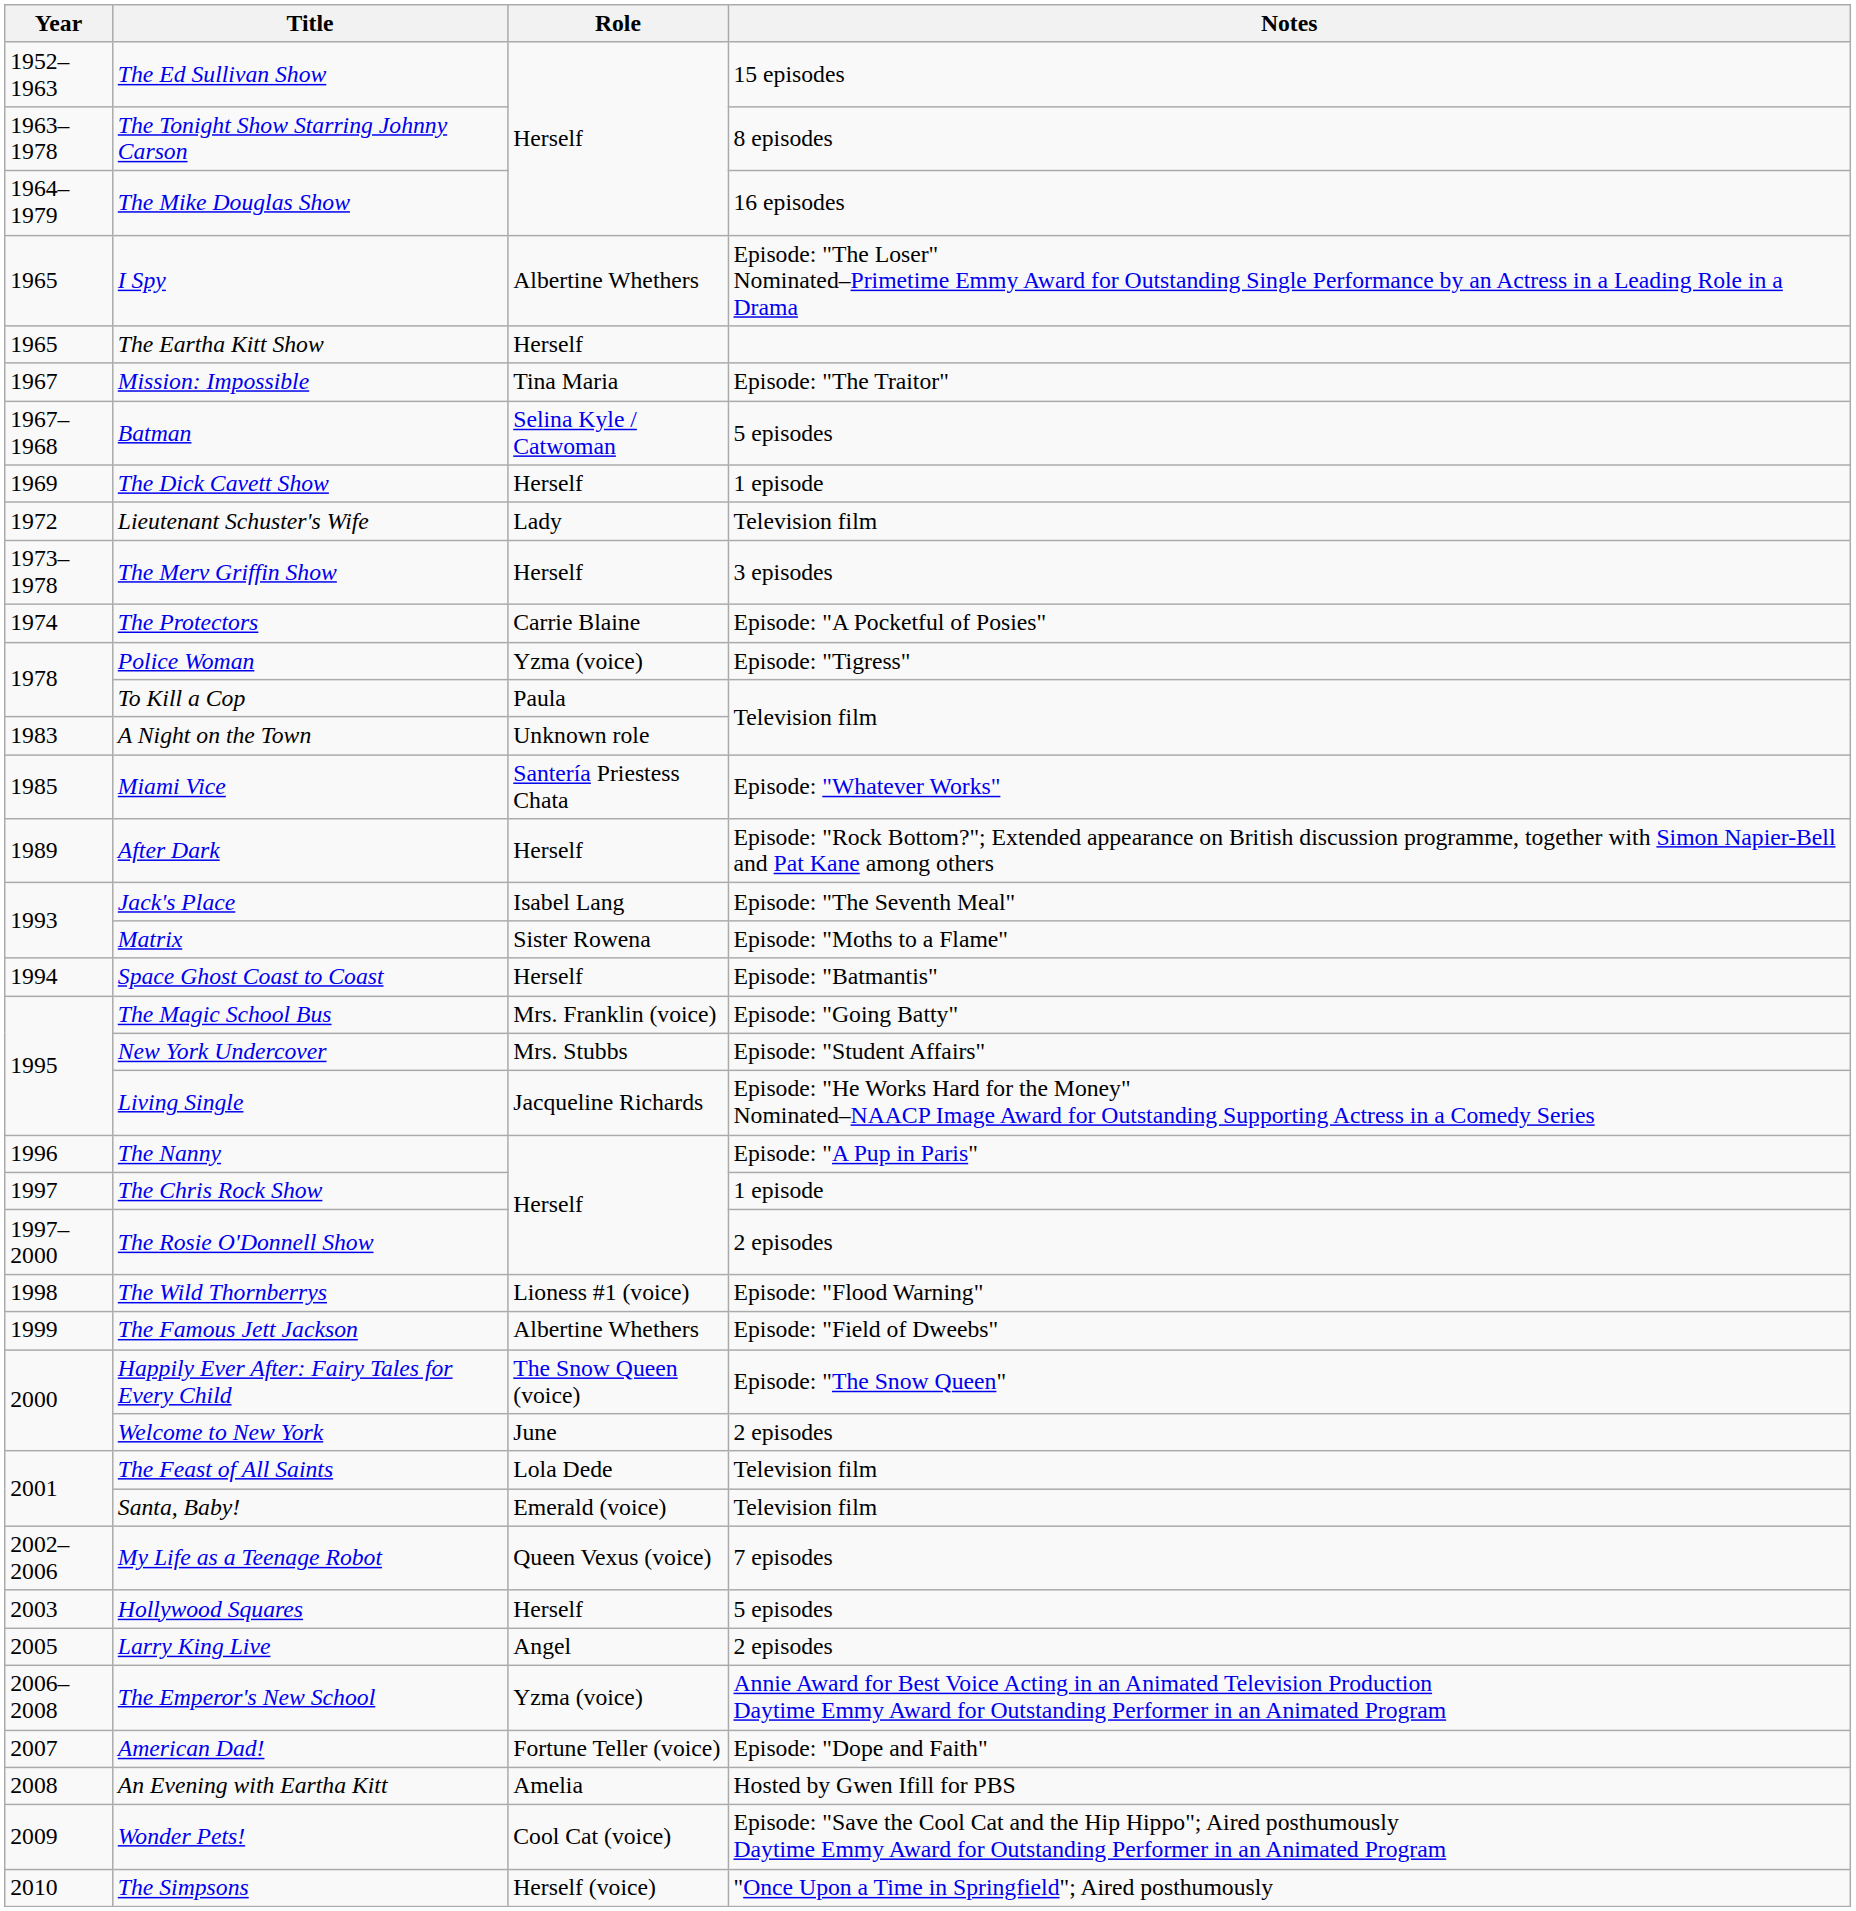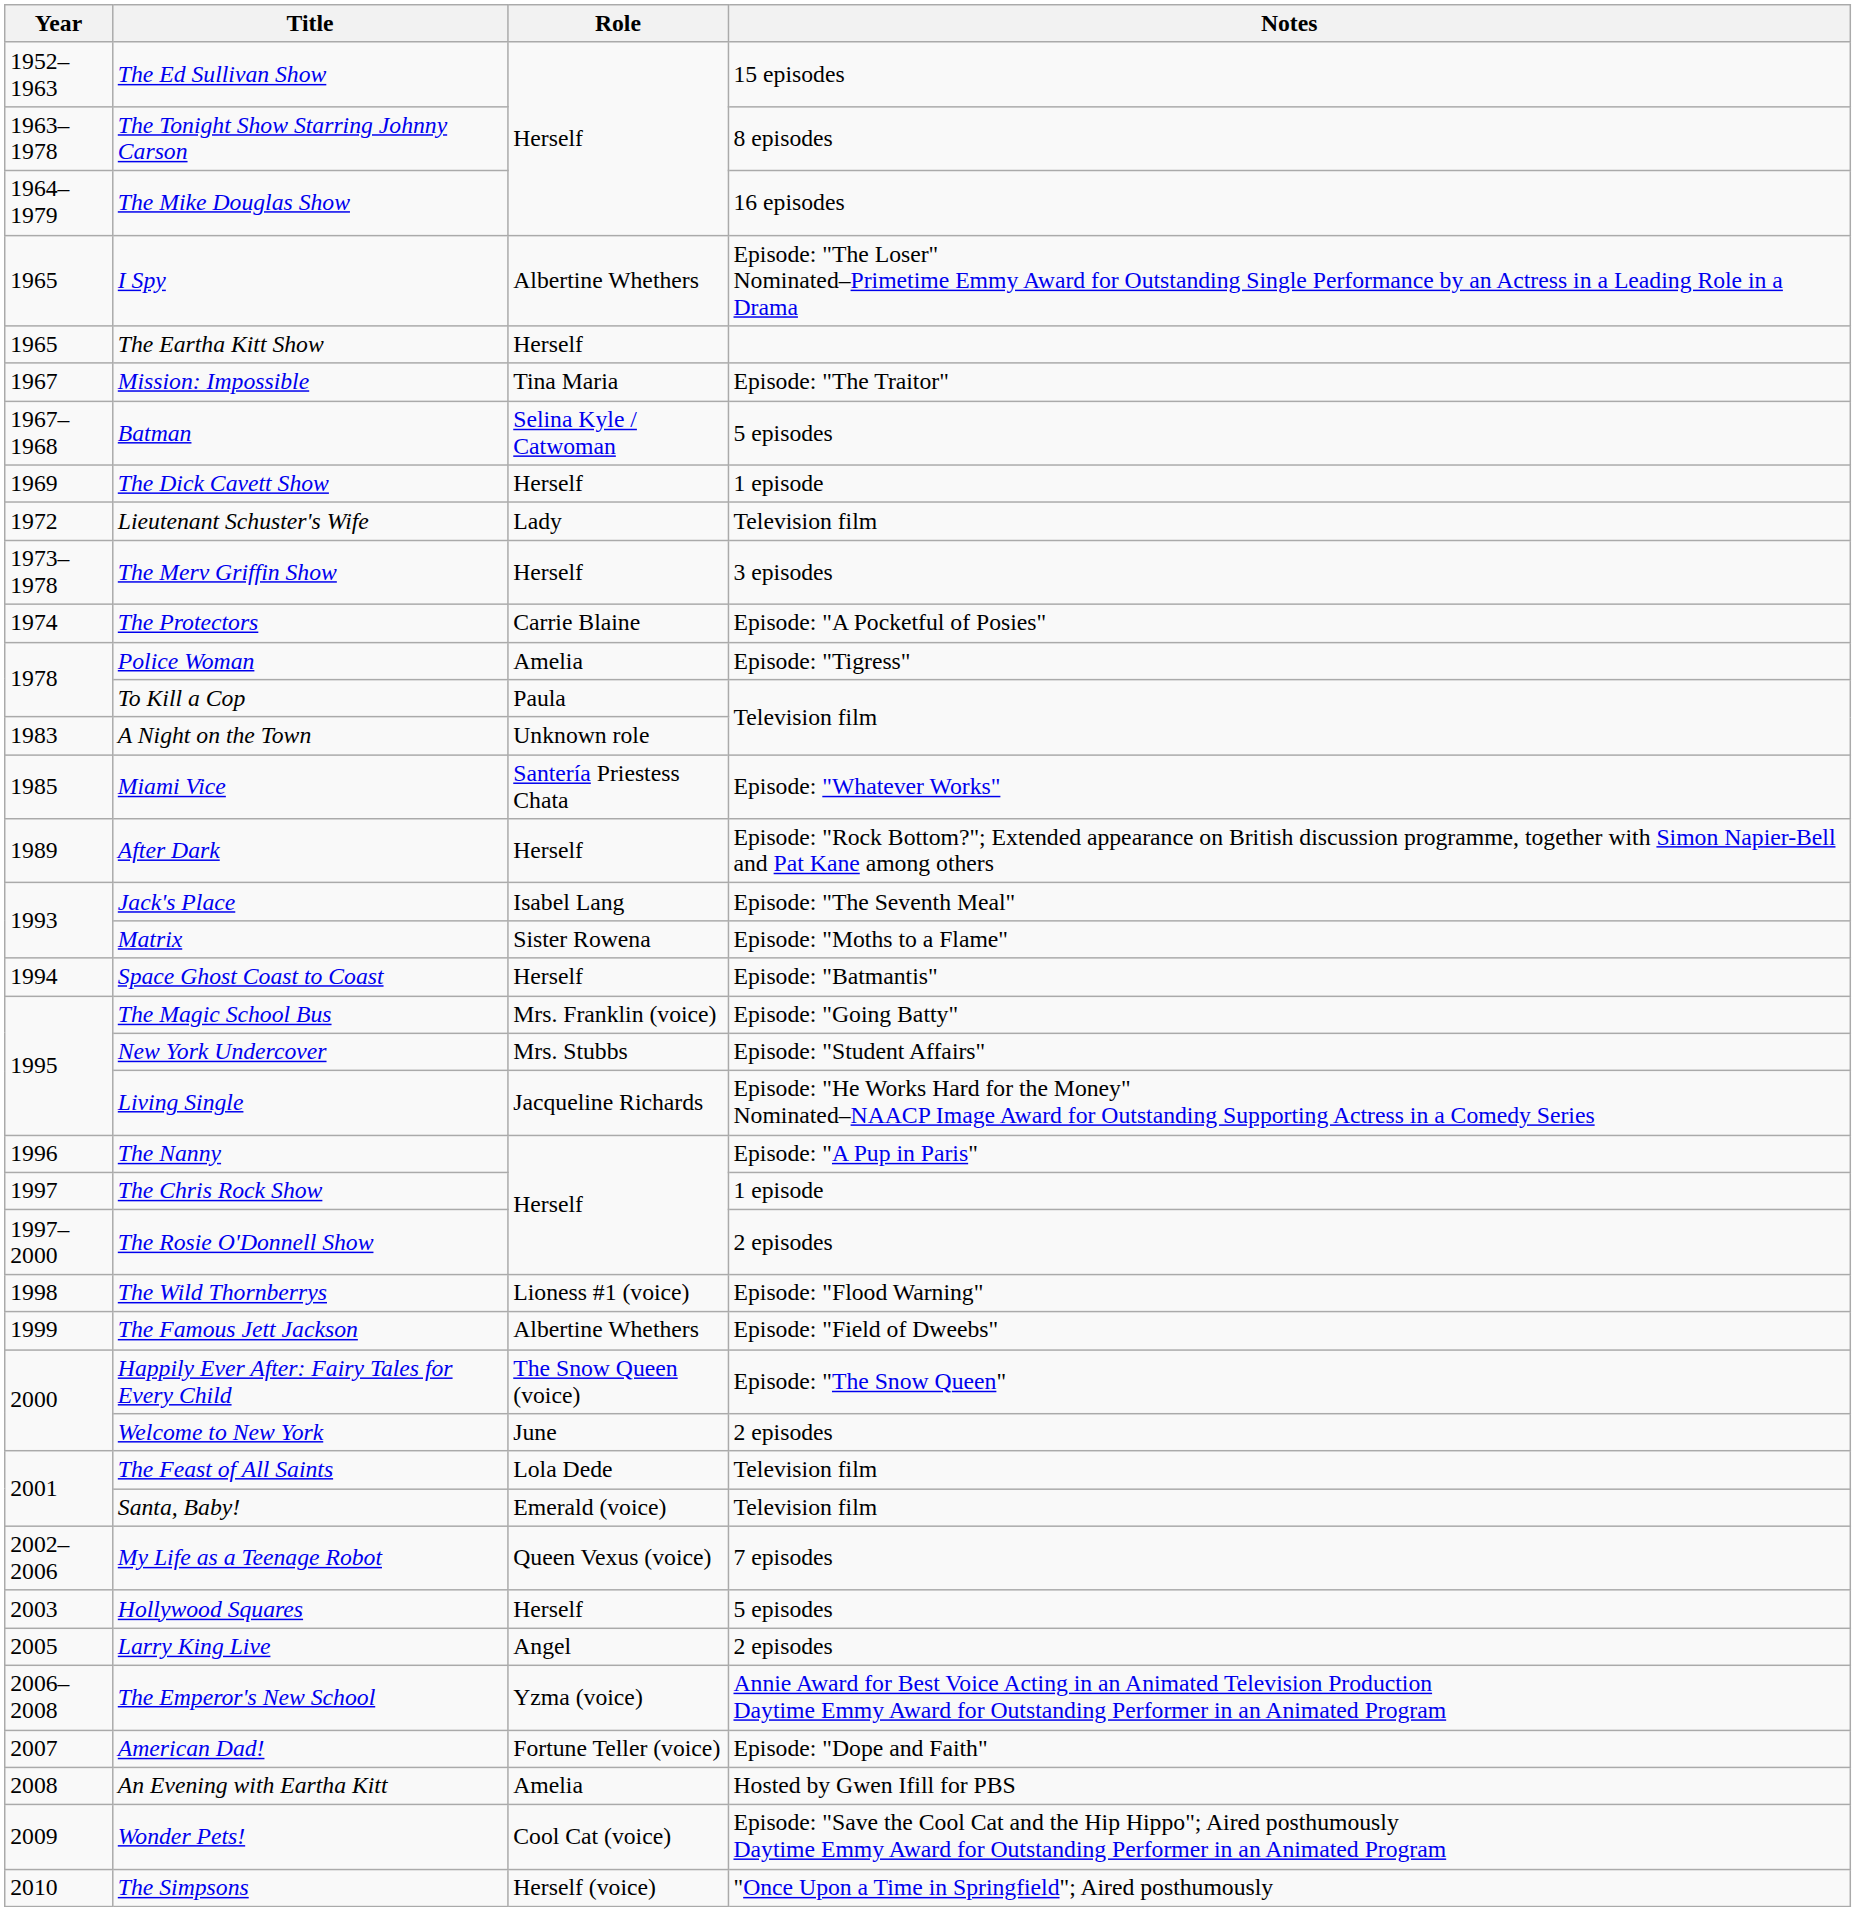 <table class="wikitable sortable">
 <tr>
 <th>Year</th>
 <th>Title</th>
 <th>Role</th>
 <th>Notes</th>
 </tr>
 <tr>
 <td>1952–1963</td>
 <td><em><a href='#'>The Ed Sullivan Show</a></em></td>
 <td rowspan="3">Herself</td>
 <td>15 episodes</td>
 </tr>
 <tr>
 <td>1963–1978</td>
 <td><em><a href='#'>The Tonight Show Starring Johnny Carson</a></em></td>
 <td>8 episodes</td>
 </tr>
 <tr>
 <td>1964–1979</td>
 <td><em><a href='#'>The Mike Douglas Show</a></em></td>
 <td>16 episodes</td>
 </tr>
 <tr>
 <td>1965</td>
 <td><em><a href='#'>I Spy</a></em></td>
 <td>Albertine Whethers</td>
 <td>Episode: "The Loser" <br> Nominated–<a href='#'>Primetime Emmy Award for Outstanding Single Performance by an Actress in a Leading Role in a Drama</a></td>
 </tr>
 <tr>
 <td>1965</td>
 <td><em>The Eartha Kitt Show</em></td>
 <td>Herself</td>
 <td></td>
 </tr>
 <tr>
 <td>1967</td>
 <td><em><a href='#'>Mission: Impossible</a></em></td>
 <td>Tina Maria</td>
 <td>Episode: "The Traitor"</td>
 </tr>
 <tr>
 <td>1967–1968</td>
 <td><em><a href='#'>Batman</a></em></td>
 <td><a href='#'>Selina Kyle / Catwoman</a></td>
 <td>5 episodes</td>
 </tr>
 <tr>
 <td>1969</td>
 <td><em><a href='#'>The Dick Cavett Show</a></em></td>
 <td>Herself</td>
 <td>1 episode</td>
 </tr>
 <tr>
 <td>1972</td>
 <td><em>Lieutenant Schuster's Wife</em></td>
 <td>Lady</td>
 <td>Television film</td>
 </tr>
 <tr>
 <td>1973–1978</td>
 <td><em><a href='#'>The Merv Griffin Show</a></em></td>
 <td>Herself</td>
 <td>3 episodes</td>
 </tr>
 <tr>
 <td>1974</td>
 <td><em><a href='#'>The Protectors</a></em></td>
 <td>Carrie Blaine</td>
 <td>Episode: "A Pocketful of Posies"</td>
 </tr>
 <tr>
 <td rowspan="2">1978</td>
 <td><em><a href='#'>Police Woman</a></em></td>
-<td>Yzma (voice)</td>
+<td>Amelia</td>
 <td>Episode: "Tigress"</td>
 </tr>
 <tr>
 <td><em>To Kill a Cop</em></td>
 <td>Paula</td>
 <td rowspan="2">Television film</td>
 </tr>
 <tr>
 <td>1983</td>
 <td><em>A Night on the Town</em></td>
 <td>Unknown role</td>
 </tr>
 <tr>
 <td>1985</td>
 <td><em><a href='#'>Miami Vice</a></em></td>
 <td><a href='#'>Santería</a> Priestess Chata</td>
 <td>Episode: <a href='#'>"Whatever Works"</a></td>
 </tr>
 <tr>
 <td>1989</td>
 <td><em><a href='#'>After Dark</a></em></td>
 <td>Herself</td>
 <td>Episode: "Rock Bottom?"; Extended appearance on British discussion programme, together with <a href='#'>Simon Napier-Bell</a> and <a href='#'>Pat Kane</a> among others</td>
 </tr>
 <tr>
 <td rowspan="2">1993</td>
 <td><em><a href='#'>Jack's Place</a></em></td>
 <td>Isabel Lang</td>
 <td>Episode: "The Seventh Meal"</td>
 </tr>
 <tr>
 <td><em><a href='#'>Matrix</a></em></td>
 <td>Sister Rowena</td>
 <td>Episode: "Moths to a Flame"</td>
 </tr>
 <tr>
 <td>1994</td>
 <td><em><a href='#'>Space Ghost Coast to Coast</a></em></td>
 <td>Herself</td>
 <td>Episode: "Batmantis"</td>
 </tr>
 <tr>
 <td rowspan="3">1995</td>
 <td><em><a href='#'>The Magic School Bus</a></em></td>
 <td>Mrs. Franklin (voice)</td>
 <td>Episode: "Going Batty"</td>
 </tr>
 <tr>
 <td><em><a href='#'>New York Undercover</a></em></td>
 <td>Mrs. Stubbs</td>
 <td>Episode: "Student Affairs"</td>
 </tr>
 <tr>
 <td><em><a href='#'>Living Single</a></em></td>
 <td>Jacqueline Richards</td>
 <td>Episode: "He Works Hard for the Money" <br> Nominated–<a href='#'>NAACP Image Award for Outstanding Supporting Actress in a Comedy Series</a></td>
 </tr>
 <tr>
 <td>1996</td>
 <td><em><a href='#'>The Nanny</a></em></td>
 <td rowspan="3">Herself</td>
 <td>Episode: "<a href='#'>A Pup in Paris</a>"</td>
 </tr>
 <tr>
 <td>1997</td>
 <td><em><a href='#'>The Chris Rock Show</a></em></td>
 <td>1 episode</td>
 </tr>
 <tr>
 <td>1997–2000</td>
 <td><em><a href='#'>The Rosie O'Donnell Show</a></em></td>
 <td>2 episodes</td>
 </tr>
 <tr>
 <td>1998</td>
 <td><em><a href='#'>The Wild Thornberrys</a></em></td>
 <td>Lioness #1 (voice)</td>
 <td>Episode: "Flood Warning"</td>
 </tr>
 <tr>
 <td>1999</td>
 <td><em><a href='#'>The Famous Jett Jackson</a></em></td>
 <td>Albertine Whethers</td>
 <td>Episode: "Field of Dweebs"</td>
 </tr>
 <tr>
 <td rowspan="2">2000</td>
 <td><em><a href='#'>Happily Ever After: Fairy Tales for Every Child</a></em></td>
 <td><a href='#'>The Snow Queen</a> (voice)</td>
 <td>Episode: "<a href='#'>The Snow Queen</a>"</td>
 </tr>
 <tr>
 <td><em><a href='#'>Welcome to New York</a></em></td>
 <td>June</td>
 <td>2 episodes</td>
 </tr>
 <tr>
 <td rowspan="2">2001</td>
 <td><em><a href='#'>The Feast of All Saints</a></em></td>
 <td>Lola Dede</td>
 <td>Television film</td>
 </tr>
 <tr>
 <td><em>Santa, Baby!</em></td>
 <td>Emerald (voice)</td>
 <td>Television film</td>
 </tr>
 <tr>
 <td>2002–2006</td>
 <td><em><a href='#'>My Life as a Teenage Robot</a></em></td>
 <td>Queen Vexus (voice)</td>
 <td>7 episodes</td>
 </tr>
 <tr>
 <td>2003</td>
 <td><em><a href='#'>Hollywood Squares</a></em></td>
 <td>Herself</td>
 <td>5 episodes</td>
 </tr>
 <tr>
 <td>2005</td>
 <td><em><a href='#'>Larry King Live</a></em></td>
 <td>Angel</td>
 <td>2 episodes</td>
 </tr>
 <tr>
 <td>2006–2008</td>
 <td><em><a href='#'>The Emperor's New School</a></em></td>
 <td>Yzma (voice)</td>
 <td><a href='#'>Annie Award for Best Voice Acting in an Animated Television Production</a>  <br> <a href='#'>Daytime Emmy Award for Outstanding Performer in an Animated Program</a> </td>
 </tr>
 <tr>
 <td>2007</td>
 <td><em><a href='#'>American Dad!</a></em></td>
 <td>Fortune Teller (voice)</td>
 <td>Episode: "Dope and Faith"</td>
 </tr>
 <tr>
 <td>2008</td>
 <td><em>An Evening with Eartha Kitt</em></td>
 <td>Amelia</td>
 <td>Hosted by Gwen Ifill for PBS</td>
 </tr>
 <tr>
 <td>2009</td>
 <td><em><a href='#'>Wonder Pets!</a></em></td>
 <td>Cool Cat (voice)</td>
 <td>Episode: "Save the Cool Cat and the Hip Hippo"; Aired posthumously <br><a href='#'>Daytime Emmy Award for Outstanding Performer in an Animated Program</a></td>
 </tr>
 <tr>
 <td>2010</td>
 <td><em><a href='#'>The Simpsons</a></em></td>
 <td>Herself (voice)</td>
 <td>"<a href='#'>Once Upon a Time in Springfield</a>"; Aired posthumously</td>
 </tr>
 </table>
